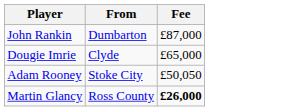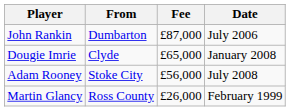 <table class="wikitable">
 <tr>
 <th>Player</th>
 <th>From</th>
 <th>Fee</th>
+<th>Date</th>
 </tr>
 <tr>
 <td> <a href='#'>John Rankin</a></td>
 <td> <a href='#'>Dumbarton</a></td>
 <td>£87,000</td>
+<td>July 2006</td>
 </tr>
 <tr>
 <td> <a href='#'>Dougie Imrie</a></td>
 <td> <a href='#'>Clyde</a></td>
 <td>£65,000</td>
+<td>January 2008</td>
 </tr>
 <tr>
 <td> <a href='#'>Adam Rooney</a></td>
 <td> <a href='#'>Stoke City</a></td>
-<td>£50,050</td>
+<td>£56,000</td>
+<td>July 2008</td>
 </tr>
 <tr>
 <td> <a href='#'>Martin Glancy</a></td>
 <td> <a href='#'>Ross County</a></td>
-<td><strong>£26,000</strong></td>
+<td>£26,000</td>
+<td>February 1999</td>
 </tr>
 </table>
